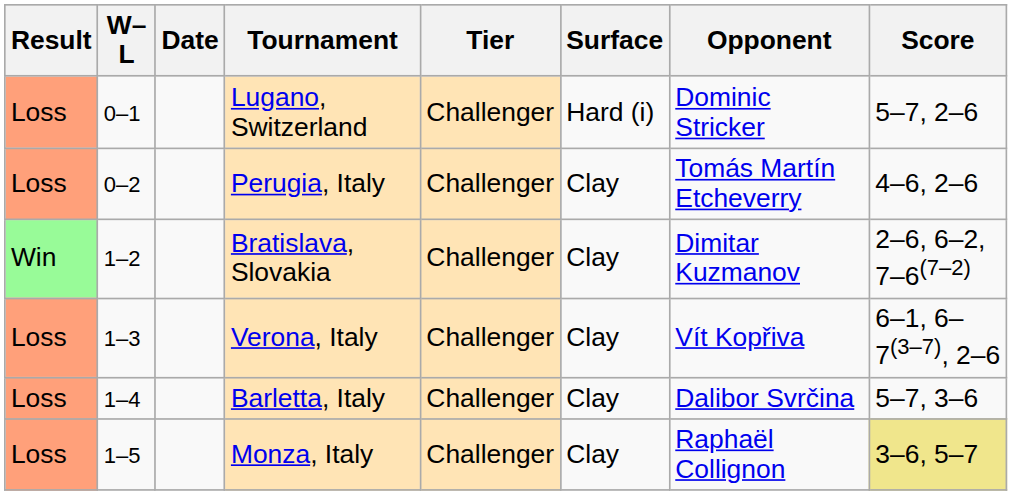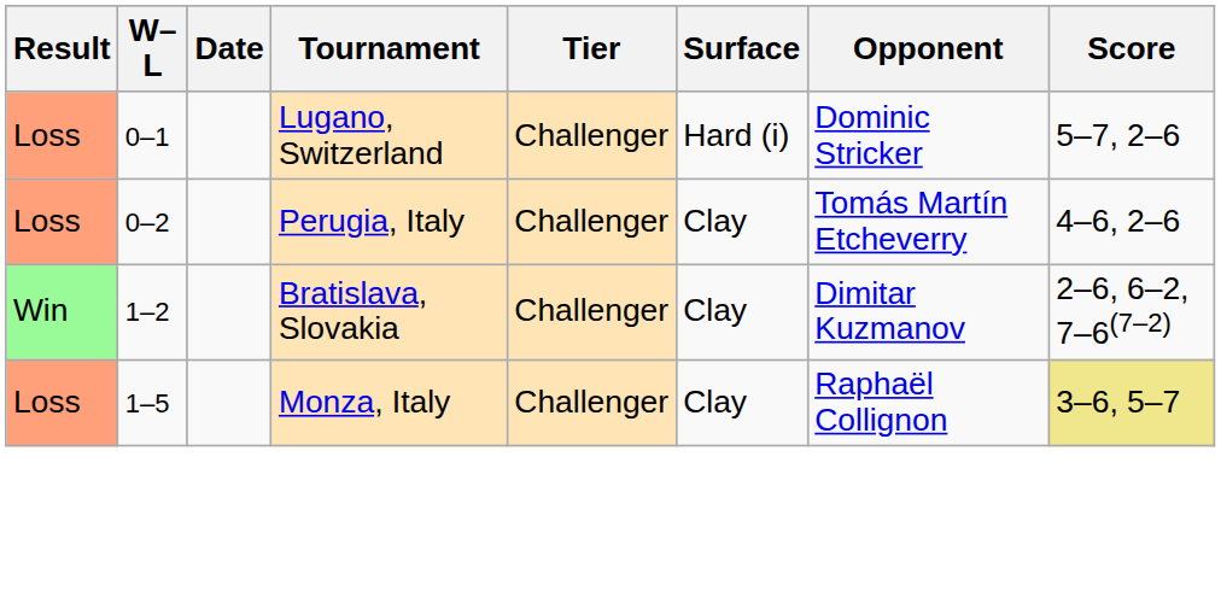 <table class="sortable wikitable">
 <tr>
 <th>Result</th>
 <th class="unsortable">W–L</th>
 <th>Date</th>
 <th>Tournament</th>
 <th>Tier</th>
 <th>Surface</th>
 <th>Opponent</th>
 <th class="unsortable">Score</th>
 </tr>
 <tr>
 <td bgcolor=ffa07a>Loss</td>
 <td><small>0–1</small></td>
 <td><a href='#'></a></td>
 <td style="background:moccasin;"><a href='#'>Lugano</a>, Switzerland</td>
 <td style="background:moccasin;">Challenger</td>
 <td>Hard (i)</td>
 <td> <a href='#'>Dominic Stricker</a></td>
 <td>5–7, 2–6</td>
 </tr>
 <tr>
 <td bgcolor=ffa07a>Loss</td>
 <td><small>0–2</small></td>
 <td><a href='#'></a></td>
 <td style="background:moccasin;"><a href='#'>Perugia</a>, Italy</td>
 <td style="background:moccasin;">Challenger</td>
 <td>Clay</td>
 <td> <a href='#'>Tomás Martín Etcheverry</a></td>
 <td>4–6, 2–6</td>
 </tr>
 <tr>
 <td bgcolor=98fb98>Win</td>
 <td><small>1–2</small></td>
 <td><a href='#'></a></td>
 <td style="background:moccasin;"><a href='#'>Bratislava</a>, Slovakia</td>
 <td style="background:moccasin;">Challenger</td>
 <td>Clay</td>
 <td> <a href='#'>Dimitar Kuzmanov</a></td>
 <td>2–6, 6–2, 7–6<sup>(7–2)</sup></td>
 </tr>
 <tr>
 <td bgcolor=ffa07a>Loss</td>
-<td><small>1–3</small></td>
-<td><a href='#'></a></td>
-<td style="background:moccasin;"><a href='#'>Verona</a>, Italy</td>
-<td style="background:moccasin;">Challenger</td>
-<td>Clay</td>
-<td> <a href='#'>Vít Kopřiva</a></td>
-<td>6–1, 6–7<sup>(3–7)</sup>, 2–6</td>
-</tr>
-<tr>
-<td bgcolor=ffa07a>Loss</td>
-<td><small>1–4</small></td>
-<td><a href='#'></a></td>
-<td style="background:moccasin;"><a href='#'>Barletta</a>, Italy</td>
-<td style="background:moccasin;">Challenger</td>
-<td>Clay</td>
-<td> <a href='#'>Dalibor Svrčina</a></td>
-<td>5–7, 3–6</td>
-</tr>
-<tr>
-<td bgcolor=ffa07a>Loss</td>
 <td><small>1–5</small></td>
 <td><a href='#'></a></td>
 <td style="background:moccasin;"><a href='#'>Monza</a>, Italy</td>
 <td style="background:moccasin;">Challenger</td>
 <td>Clay</td>
 <td> <a href='#'>Raphaël Collignon</a></td>
 <td style="background: khaki;">3–6, 5–7</td>
 </tr>
 </table>
